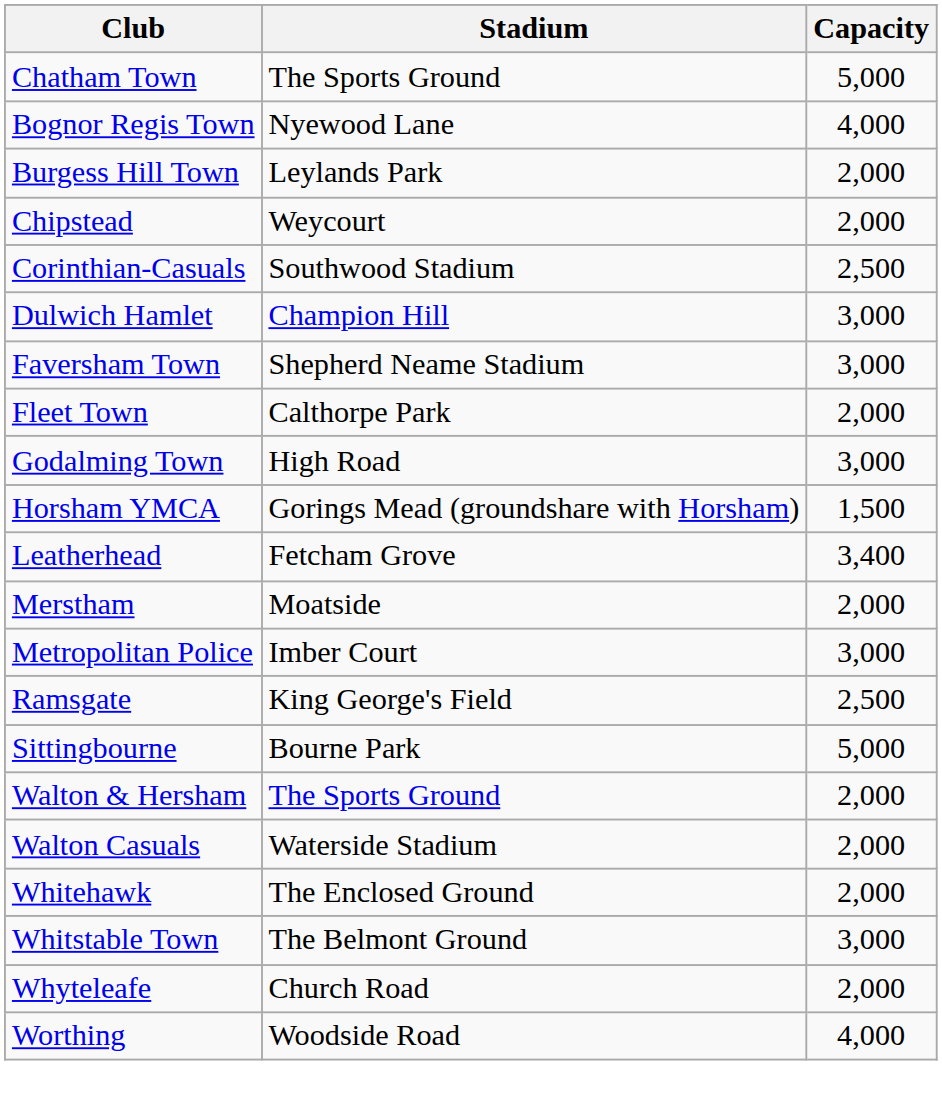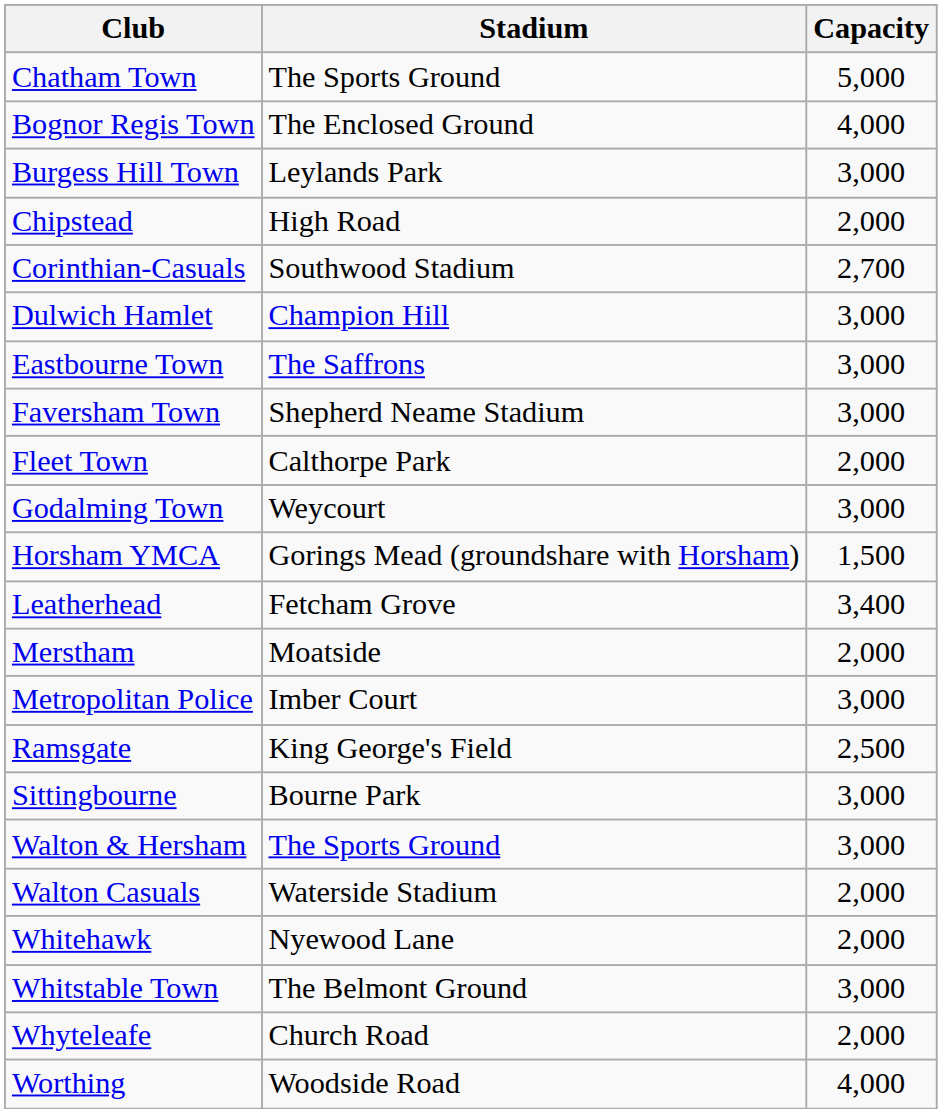 <table class="wikitable sortable">
 <tr>
 <th>Club</th>
 <th>Stadium</th>
 <th>Capacity</th>
 </tr>
 <tr>
 <td><a href='#'>Chatham Town</a></td>
 <td>The Sports Ground</td>
 <td align="center">5,000</td>
 </tr>
 <tr>
 <td><a href='#'>Bognor Regis Town</a></td>
-<td>Nyewood Lane</td>
+<td>The Enclosed Ground</td>
 <td align="center">4,000</td>
 </tr>
 <tr>
 <td><a href='#'>Burgess Hill Town</a></td>
 <td>Leylands Park</td>
-<td align="center">2,000</td>
+<td align="center">3,000</td>
 </tr>
 <tr>
 <td><a href='#'>Chipstead</a></td>
-<td>Weycourt</td>
+<td>High Road</td>
 <td align="center">2,000</td>
 </tr>
 <tr>
 <td><a href='#'>Corinthian-Casuals</a></td>
 <td>Southwood Stadium</td>
-<td align="center">2,500</td>
+<td align="center">2,700</td>
 </tr>
 <tr>
 <td><a href='#'>Dulwich Hamlet</a></td>
 <td><a href='#'>Champion Hill</a></td>
+<td align="center">3,000</td>
+</tr>
+<tr>
+<td><a href='#'>Eastbourne Town</a></td>
+<td><a href='#'>The Saffrons</a></td>
 <td align="center">3,000</td>
 </tr>
 <tr>
 <td><a href='#'>Faversham Town</a></td>
 <td>Shepherd Neame Stadium</td>
 <td align="center">3,000</td>
 </tr>
 <tr>
 <td><a href='#'>Fleet Town</a></td>
 <td>Calthorpe Park</td>
 <td align="center">2,000</td>
 </tr>
 <tr>
 <td><a href='#'>Godalming Town</a></td>
-<td>High Road</td>
+<td>Weycourt</td>
 <td align="center">3,000</td>
 </tr>
 <tr>
 <td><a href='#'>Horsham YMCA</a></td>
 <td>Gorings Mead (groundshare with <a href='#'>Horsham</a>)</td>
 <td align="center">1,500</td>
 </tr>
 <tr>
 <td><a href='#'>Leatherhead</a></td>
 <td>Fetcham Grove</td>
 <td align="center">3,400</td>
 </tr>
 <tr>
 <td><a href='#'>Merstham</a></td>
 <td>Moatside</td>
 <td align="center">2,000</td>
 </tr>
 <tr>
 <td><a href='#'>Metropolitan Police</a></td>
 <td>Imber Court</td>
 <td align="center">3,000</td>
 </tr>
 <tr>
 <td><a href='#'>Ramsgate</a></td>
 <td>King George's Field</td>
 <td align="center">2,500</td>
 </tr>
 <tr>
 <td><a href='#'>Sittingbourne</a></td>
 <td>Bourne Park</td>
-<td align="center">5,000</td>
+<td align="center">3,000</td>
 </tr>
 <tr>
 <td><a href='#'>Walton & Hersham</a></td>
 <td><a href='#'>The Sports Ground</a></td>
-<td align="center">2,000</td>
+<td align="center">3,000</td>
 </tr>
 <tr>
 <td><a href='#'>Walton Casuals</a></td>
 <td>Waterside Stadium</td>
 <td align="center">2,000</td>
 </tr>
 <tr>
 <td><a href='#'>Whitehawk</a></td>
-<td>The Enclosed Ground</td>
+<td>Nyewood Lane</td>
 <td align="center">2,000</td>
 </tr>
 <tr>
 <td><a href='#'>Whitstable Town</a></td>
 <td>The Belmont Ground</td>
 <td align="center">3,000</td>
 </tr>
 <tr>
 <td><a href='#'>Whyteleafe</a></td>
 <td>Church Road</td>
 <td align="center">2,000</td>
 </tr>
 <tr>
 <td><a href='#'>Worthing</a></td>
 <td>Woodside Road</td>
 <td align="center">4,000</td>
 </tr>
 </table>
